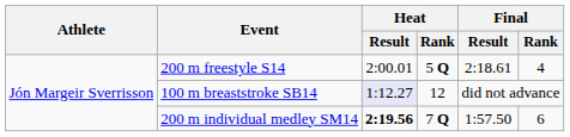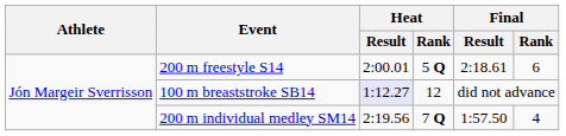 <table class="wikitable" style="font-size:90%">
 <tr>
 <th rowspan="2">Athlete</th>
 <th rowspan="2">Event</th>
 <th colspan=2>Heat</th>
 <th colspan=2>Final</th>
 </tr>
 <tr style="font-size:95%">
 <th>Result</th>
 <th>Rank</th>
 <th>Result</th>
 <th>Rank</th>
 </tr>
 <tr align=center>
 <td align=left rowspan=3><a href='#'>Jón Margeir Sverrisson</a></td>
 <td align=left><a href='#'>200 m freestyle S14</a></td>
 <td>2:00.01</td>
 <td>5 <strong>Q</strong></td>
 <td>2:18.61</td>
-<td>4</td>
+<td>6</td>
 </tr>
 <tr align=center>
 <td align=left><a href='#'>100 m breaststroke SB14</a></td>
 <td style="background: lavender;">1:12.27</td>
 <td>12</td>
 <td colspan=2>did not advance</td>
 </tr>
 <tr align=center>
 <td align=left><a href='#'>200 m individual medley SM14</a></td>
-<td><strong>2:19.56</strong></td>
+<td>2:19.56</td>
 <td>7 <strong>Q</strong></td>
 <td>1:57.50</td>
-<td>6</td>
+<td>4</td>
 </tr>
 </table>
